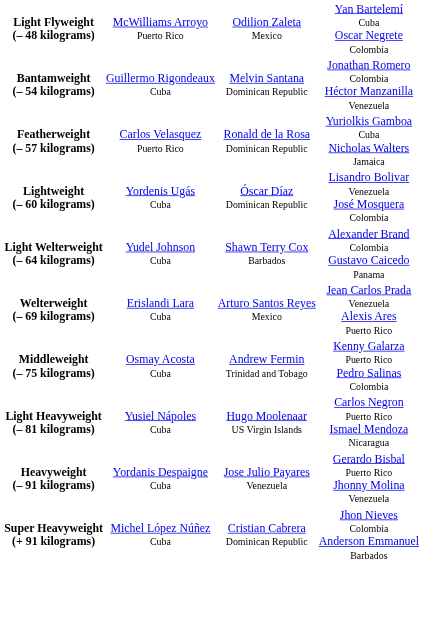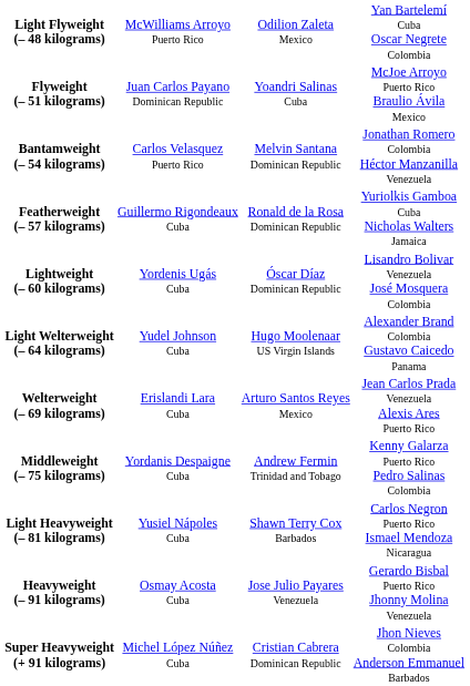 <table>
 <tr align="center">
 <td><strong>Light Flyweight<br>(– 48 kilograms)</strong></td>
 <td> <a href='#'>McWilliams Arroyo</a><br><small>Puerto Rico</small></td>
 <td> <a href='#'>Odilion Zaleta</a><br><small>Mexico</small></td>
 <td> <a href='#'>Yan Bartelemí</a><br><small>Cuba</small><br> <a href='#'>Oscar Negrete</a><br><small>Colombia</small></td>
 </tr>
 <tr align="center">
+<td><strong>Flyweight<br>(– 51 kilograms)</strong></td>
+<td> <a href='#'>Juan Carlos Payano</a><br><small>Dominican Republic</small></td>
+<td> <a href='#'>Yoandri Salinas</a><br><small>Cuba</small></td>
+<td> <a href='#'>McJoe Arroyo</a><br><small>Puerto Rico</small><br> <a href='#'>Braulio Ávila</a><br><small>Mexico</small></td>
+</tr>
+<tr align="center">
 <td><strong>Bantamweight<br>(– 54 kilograms)</strong></td>
-<td> <a href='#'>Guillermo Rigondeaux</a><br><small>Cuba</small></td>
+<td> <a href='#'>Carlos Velasquez</a><br><small>Puerto Rico</small></td>
 <td> <a href='#'>Melvin Santana</a><br><small>Dominican Republic</small></td>
 <td> <a href='#'>Jonathan Romero</a><br><small>Colombia</small><br> <a href='#'>Héctor Manzanilla</a><br><small>Venezuela</small></td>
 </tr>
 <tr align="center">
 <td><strong>Featherweight<br>(– 57 kilograms)</strong></td>
-<td> <a href='#'>Carlos Velasquez</a><br><small>Puerto Rico</small></td>
+<td> <a href='#'>Guillermo Rigondeaux</a><br><small>Cuba</small></td>
 <td> <a href='#'>Ronald de la Rosa</a><br><small>Dominican Republic</small></td>
 <td> <a href='#'>Yuriolkis Gamboa</a><br><small>Cuba</small><br> <a href='#'>Nicholas Walters</a><br><small>Jamaica</small></td>
 </tr>
 <tr align="center">
 <td><strong>Lightweight<br>(– 60 kilograms)</strong></td>
 <td> <a href='#'>Yordenis Ugás</a><br><small>Cuba</small></td>
 <td> <a href='#'>Óscar Díaz</a><br><small>Dominican Republic</small></td>
 <td> <a href='#'>Lisandro Bolivar</a><br><small>Venezuela</small><br> <a href='#'>José Mosquera</a><br><small>Colombia</small></td>
 </tr>
 <tr align="center">
 <td><strong>Light Welterweight<br>(– 64 kilograms)</strong></td>
 <td> <a href='#'>Yudel Johnson</a><br><small>Cuba</small></td>
-<td> <a href='#'>Shawn Terry Cox</a><br><small>Barbados</small></td>
+<td> <a href='#'>Hugo Moolenaar</a><br><small>US Virgin Islands</small></td>
 <td> <a href='#'>Alexander Brand</a><br><small>Colombia</small><br> <a href='#'>Gustavo Caicedo</a><br><small>Panama</small></td>
 </tr>
 <tr align="center">
 <td><strong>Welterweight<br>(– 69 kilograms)</strong></td>
 <td> <a href='#'>Erislandi Lara</a><br><small>Cuba</small></td>
 <td> <a href='#'>Arturo Santos Reyes</a><br><small>Mexico</small></td>
 <td> <a href='#'>Jean Carlos Prada</a><br><small>Venezuela</small><br> <a href='#'>Alexis Ares</a><br><small>Puerto Rico</small></td>
 </tr>
 <tr align="center">
 <td><strong>Middleweight<br>(– 75 kilograms)</strong></td>
-<td> <a href='#'>Osmay Acosta</a><br><small>Cuba</small></td>
+<td> <a href='#'>Yordanis Despaigne</a><br><small>Cuba</small></td>
 <td> <a href='#'>Andrew Fermin</a><br><small>Trinidad and Tobago</small></td>
 <td> <a href='#'>Kenny Galarza</a><br><small>Puerto Rico</small><br> <a href='#'>Pedro Salinas</a><br><small>Colombia</small></td>
 </tr>
 <tr align="center">
 <td><strong>Light Heavyweight<br>(– 81 kilograms)</strong></td>
 <td> <a href='#'>Yusiel Nápoles</a><br><small>Cuba</small></td>
-<td> <a href='#'>Hugo Moolenaar</a><br><small>US Virgin Islands</small></td>
+<td> <a href='#'>Shawn Terry Cox</a><br><small>Barbados</small></td>
 <td> <a href='#'>Carlos Negron</a><br><small>Puerto Rico</small><br> <a href='#'>Ismael Mendoza</a><br><small>Nicaragua</small></td>
 </tr>
 <tr align="center">
 <td><strong>Heavyweight<br>(– 91 kilograms)</strong></td>
-<td> <a href='#'>Yordanis Despaigne</a><br><small>Cuba</small></td>
+<td> <a href='#'>Osmay Acosta</a><br><small>Cuba</small></td>
 <td> <a href='#'>Jose Julio Payares</a><br><small>Venezuela</small></td>
 <td> <a href='#'>Gerardo Bisbal</a><br><small>Puerto Rico</small><br> <a href='#'>Jhonny Molina</a><br><small>Venezuela</small></td>
 </tr>
 <tr align="center">
 <td><strong>Super Heavyweight<br>(+ 91 kilograms)</strong></td>
 <td> <a href='#'>Michel López Núñez</a><br><small>Cuba</small></td>
 <td> <a href='#'>Cristian Cabrera</a><br><small>Dominican Republic</small></td>
 <td> <a href='#'>Jhon Nieves</a><br><small>Colombia</small><br> <a href='#'>Anderson Emmanuel</a><br><small>Barbados</small></td>
 </tr>
 </table>
